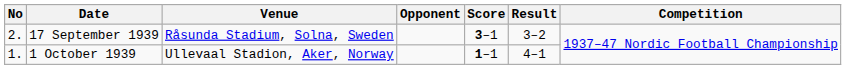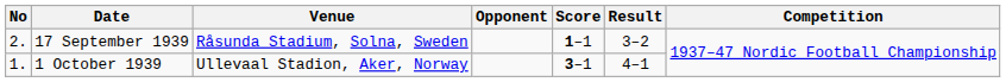 <table class="wikitable" style="font-size:85%;">
 <tr>
 <th>No</th>
 <th>Date</th>
 <th>Venue</th>
 <th>Opponent</th>
 <th>Score</th>
 <th>Result</th>
 <th>Competition</th>
 </tr>
 <tr>
 <td>2.</td>
 <td>17 September 1939</td>
 <td><a href='#'>Råsunda Stadium</a>, <a href='#'>Solna</a>, <a href='#'>Sweden</a></td>
 <td></td>
-<td align=center><strong>3</strong>–1</td>
+<td align=center><strong>1</strong>–1</td>
 <td align=center>3–2</td>
 <td rowspan="2"><a href='#'>1937–47 Nordic Football Championship</a></td>
 </tr>
 <tr>
 <td>1.</td>
 <td>1 October 1939</td>
 <td>Ullevaal Stadion, <a href='#'>Aker</a>, <a href='#'>Norway</a></td>
 <td></td>
-<td align=center><strong>1</strong>–1</td>
+<td align=center><strong>3</strong>–1</td>
 <td align=center>4–1</td>
 </tr>
 </table>
